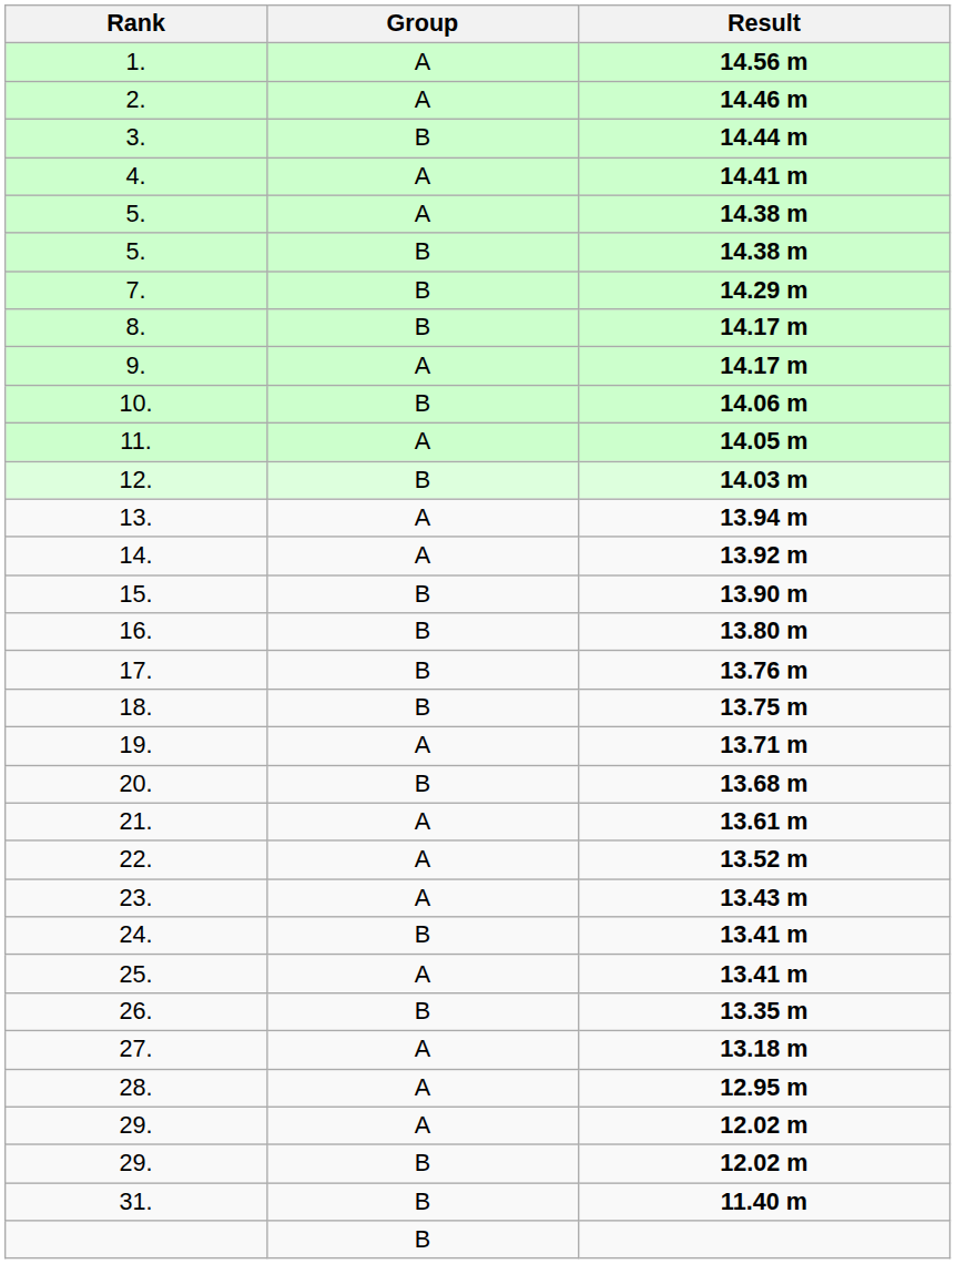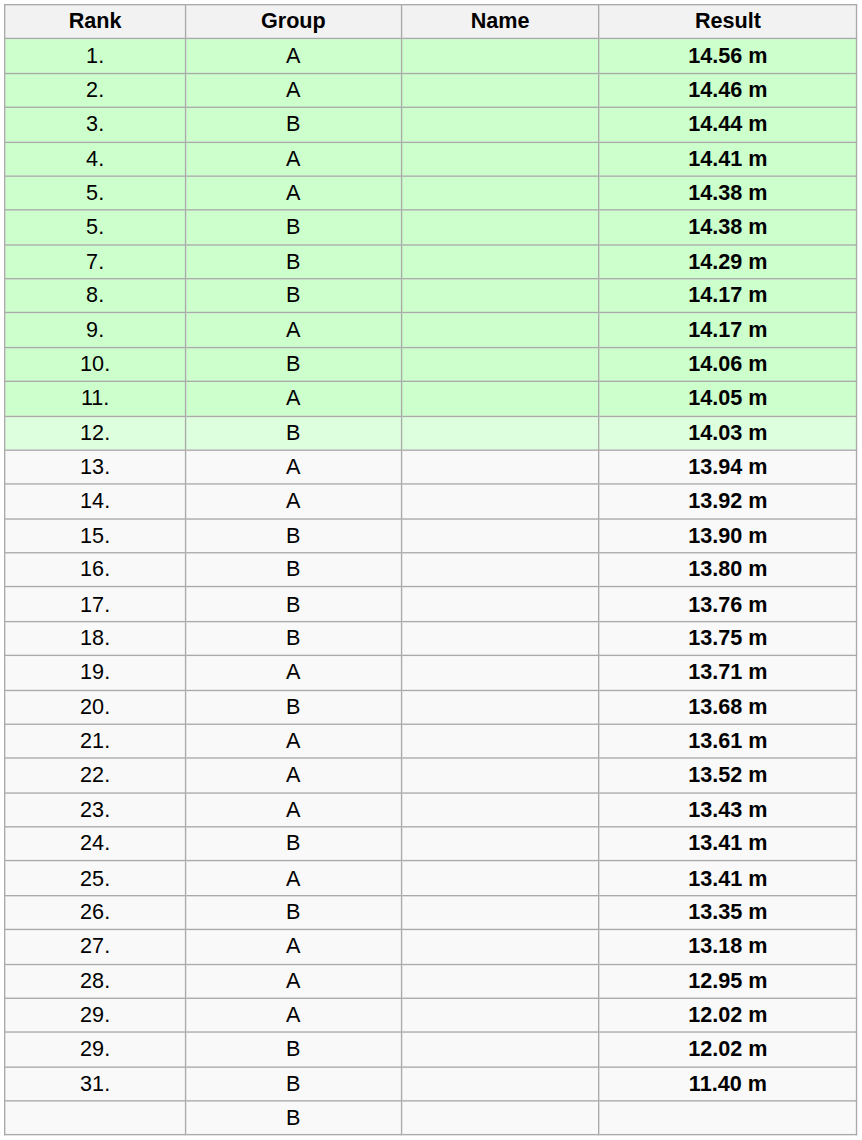 <table class="wikitable sortable" width=50%>
 <tr>
 <th>Rank</th>
 <th>Group</th>
+<th>Name</th>
 <th>Result</th>
 </tr>
 <tr style="background:#ccffcc;">
 <td align="center">1.</td>
 <td align="center">A</td>
+<td></td>
 <td align="center"><strong>14.56 m</strong></td>
 </tr>
 <tr style="background:#ccffcc;">
 <td align="center">2.</td>
 <td align="center">A</td>
+<td></td>
 <td align="center"><strong>14.46 m</strong></td>
 </tr>
 <tr style="background:#ccffcc;">
 <td align="center">3.</td>
 <td align="center">B</td>
+<td></td>
 <td align="center"><strong>14.44 m</strong></td>
 </tr>
 <tr style="background:#ccffcc;">
 <td align="center">4.</td>
 <td align="center">A</td>
+<td></td>
 <td align="center"><strong>14.41 m</strong></td>
 </tr>
 <tr style="background:#ccffcc;">
 <td align="center">5.</td>
 <td align="center">A</td>
+<td></td>
 <td align="center"><strong>14.38 m</strong></td>
 </tr>
 <tr style="background:#ccffcc;">
 <td align="center">5.</td>
 <td align="center">B</td>
+<td></td>
 <td align="center"><strong>14.38 m</strong></td>
 </tr>
 <tr style="background:#ccffcc;">
 <td align="center">7.</td>
 <td align="center">B</td>
+<td></td>
 <td align="center"><strong>14.29 m</strong></td>
 </tr>
 <tr style="background:#ccffcc;">
 <td align="center">8.</td>
 <td align="center">B</td>
+<td></td>
 <td align="center"><strong>14.17 m</strong></td>
 </tr>
 <tr style="background:#ccffcc;">
 <td align="center">9.</td>
 <td align="center">A</td>
+<td></td>
 <td align="center"><strong>14.17 m</strong></td>
 </tr>
 <tr style="background:#ccffcc;">
 <td align="center">10.</td>
 <td align="center">B</td>
+<td></td>
 <td align="center"><strong>14.06 m</strong></td>
 </tr>
 <tr style="background:#ccffcc;">
 <td align="center">11.</td>
 <td align="center">A</td>
+<td></td>
 <td align="center"><strong>14.05 m</strong></td>
 </tr>
 <tr style="background:#ddffdd;">
 <td align="center">12.</td>
 <td align="center">B</td>
+<td></td>
 <td align="center"><strong>14.03 m</strong></td>
 </tr>
 <tr>
 <td align="center">13.</td>
 <td align="center">A</td>
+<td></td>
 <td align="center"><strong>13.94 m</strong></td>
 </tr>
 <tr>
 <td align="center">14.</td>
 <td align="center">A</td>
+<td></td>
 <td align="center"><strong>13.92 m</strong></td>
 </tr>
 <tr>
 <td align="center">15.</td>
 <td align="center">B</td>
+<td></td>
 <td align="center"><strong>13.90 m</strong></td>
 </tr>
 <tr>
 <td align="center">16.</td>
 <td align="center">B</td>
+<td></td>
 <td align="center"><strong>13.80 m</strong></td>
 </tr>
 <tr>
 <td align="center">17.</td>
 <td align="center">B</td>
+<td></td>
 <td align="center"><strong>13.76 m</strong></td>
 </tr>
 <tr>
 <td align="center">18.</td>
 <td align="center">B</td>
+<td></td>
 <td align="center"><strong>13.75 m</strong></td>
 </tr>
 <tr>
 <td align="center">19.</td>
 <td align="center">A</td>
+<td></td>
 <td align="center"><strong>13.71 m</strong></td>
 </tr>
 <tr>
 <td align="center">20.</td>
 <td align="center">B</td>
+<td></td>
 <td align="center"><strong>13.68 m</strong></td>
 </tr>
 <tr>
 <td align="center">21.</td>
 <td align="center">A</td>
+<td></td>
 <td align="center"><strong>13.61 m</strong></td>
 </tr>
 <tr>
 <td align="center">22.</td>
 <td align="center">A</td>
+<td></td>
 <td align="center"><strong>13.52 m</strong></td>
 </tr>
 <tr>
 <td align="center">23.</td>
 <td align="center">A</td>
+<td></td>
 <td align="center"><strong>13.43 m</strong></td>
 </tr>
 <tr>
 <td align="center">24.</td>
 <td align="center">B</td>
+<td></td>
 <td align="center"><strong>13.41 m</strong></td>
 </tr>
 <tr>
 <td align="center">25.</td>
 <td align="center">A</td>
+<td></td>
 <td align="center"><strong>13.41 m</strong></td>
 </tr>
 <tr>
 <td align="center">26.</td>
 <td align="center">B</td>
+<td></td>
 <td align="center"><strong>13.35 m</strong></td>
 </tr>
 <tr>
 <td align="center">27.</td>
 <td align="center">A</td>
+<td></td>
 <td align="center"><strong>13.18 m</strong></td>
 </tr>
 <tr>
 <td align="center">28.</td>
 <td align="center">A</td>
+<td></td>
 <td align="center"><strong>12.95 m</strong></td>
 </tr>
 <tr>
 <td align="center">29.</td>
 <td align="center">A</td>
+<td></td>
 <td align="center"><strong>12.02 m</strong></td>
 </tr>
 <tr>
 <td align="center">29.</td>
 <td align="center">B</td>
+<td></td>
 <td align="center"><strong>12.02 m</strong></td>
 </tr>
 <tr>
 <td align="center">31.</td>
 <td align="center">B</td>
+<td></td>
 <td align="center"><strong>11.40 m</strong></td>
 </tr>
 <tr>
 <td align="center"></td>
 <td align="center">B</td>
+<td></td>
 <td align="center"><strong></strong></td>
 </tr>
 </table>
